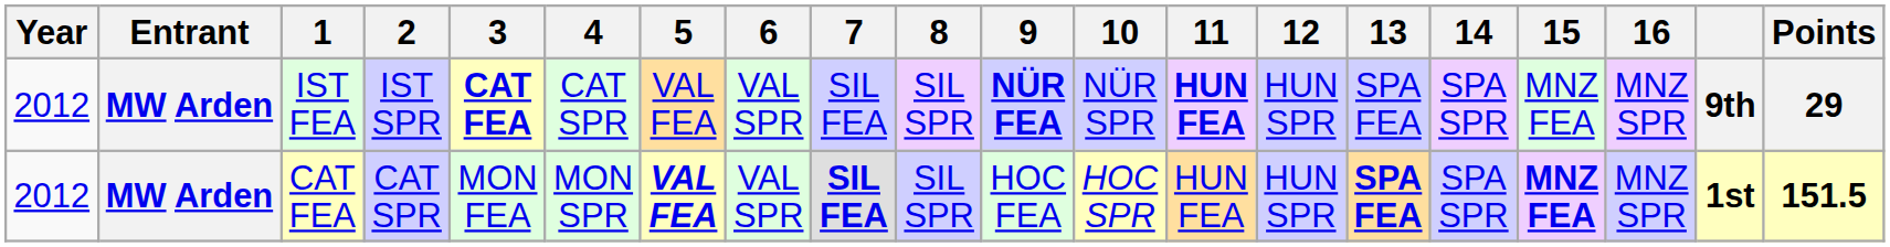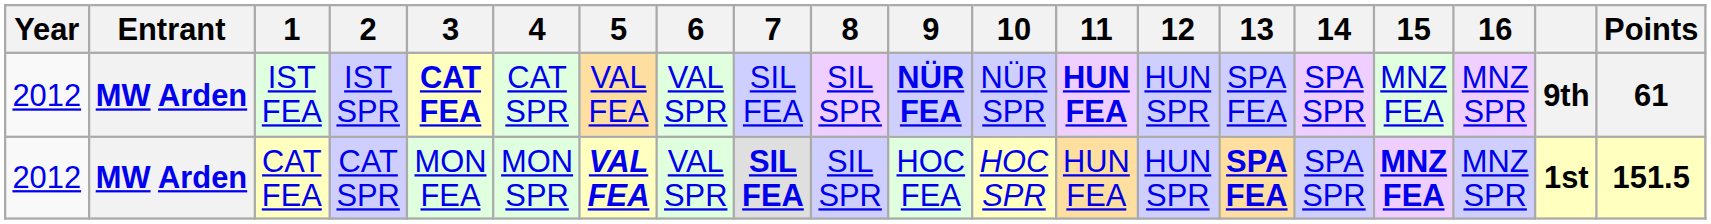 <table class="wikitable" style="text-align:center; font-size:85%">
 <tr>
 <th>Year</th>
 <th>Entrant</th>
 <th>1</th>
 <th>2</th>
 <th>3</th>
 <th>4</th>
 <th>5</th>
 <th>6</th>
 <th>7</th>
 <th>8</th>
 <th>9</th>
 <th>10</th>
 <th>11</th>
 <th>12</th>
 <th>13</th>
 <th>14</th>
 <th>15</th>
 <th>16</th>
 <th></th>
 <th>Points</th>
 </tr>
 <tr>
 <td><a href='#'>2012</a></td>
 <th nowrap><a href='#'>MW</a> <a href='#'>Arden</a></th>
 <td style="background:#DFFFDF;"><a href='#'>IST<br>FEA</a><br></td>
 <td style="background:#cfcfff;"><a href='#'>IST<br>SPR</a><br></td>
 <td style="background:#ffffbf;"><strong><a href='#'>CAT<br>FEA</a></strong><br></td>
 <td style="background:#dfffdf;"><a href='#'>CAT<br>SPR</a><br></td>
 <td style="background:#ffdf9f;"><a href='#'>VAL<br>FEA</a><br></td>
 <td style="background:#DFFFDF;"><a href='#'>VAL<br>SPR</a><br></td>
 <td style="background:#cfcfff;"><a href='#'>SIL<br>FEA</a><br></td>
 <td style="background:#efcfff;"><a href='#'>SIL<br>SPR</a><br></td>
 <td style="background:#cfcfff;"><strong><a href='#'>NÜR<br>FEA</a></strong><br></td>
 <td style="background:#cfcfff;"><a href='#'>NÜR<br>SPR</a><br></td>
 <td style="background:#efcfff;"><strong><a href='#'>HUN<br>FEA</a><br></strong></td>
 <td style="background:#cfcfff;"><a href='#'>HUN<br>SPR</a><br></td>
 <td style="background:#cfcfff;"><a href='#'>SPA<br>FEA</a><br></td>
 <td style="background:#efcfff;"><a href='#'>SPA<br>SPR</a><br></td>
 <td style="background:#dfffdf;"><a href='#'>MNZ<br>FEA</a><br></td>
 <td style="background:#efcfff;"><a href='#'>MNZ<br>SPR</a><br></td>
 <th>9th</th>
-<th>29</th>
+<th>61</th>
 </tr>
 <tr>
 <td><a href='#'>2012</a></td>
 <th nowrap><a href='#'>MW</a> <a href='#'>Arden</a></th>
 <td style="background:#ffffbf;"><a href='#'>CAT<br>FEA</a><br></td>
 <td style="background:#cfcfff;"><a href='#'>CAT<br>SPR</a><br></td>
 <td style="background:#DFFFDF;"><a href='#'>MON<br>FEA</a><br></td>
 <td style="background:#DFFFDF;"><a href='#'>MON<br>SPR</a><br></td>
 <td style="background:#FFFFBF;"><strong><em><a href='#'>VAL<br>FEA</a></em></strong><br></td>
 <td style="background:#DFFFDF;"><a href='#'>VAL<br>SPR</a><br></td>
 <td style="background:#DFDFDF;"><strong><a href='#'>SIL<br>FEA</a></strong><br></td>
 <td style="background:#cfcfff;"><a href='#'>SIL<br>SPR</a><br></td>
 <td style="background:#DFFFDF;"><a href='#'>HOC<br>FEA</a><br></td>
 <td style="background:#ffffbf;"><em><a href='#'>HOC<br>SPR</a></em><br></td>
 <td style="background:#ffdf9f;"><a href='#'>HUN<br>FEA</a><br></td>
 <td style="background:#cfcfff;"><a href='#'>HUN<br>SPR</a><br></td>
 <td style="background:#ffdf9f;"><strong><a href='#'>SPA<br>FEA</a></strong><br></td>
 <td style="background:#cfcfff;"><a href='#'>SPA<br>SPR</a><br></td>
 <td style="background:#efcfff;"><strong><a href='#'>MNZ<br>FEA</a></strong><br></td>
 <td style="background:#cfcfff;"><a href='#'>MNZ<br>SPR</a><br></td>
 <th style="background:#FFFFBF;">1st</th>
 <th style="background:#FFFFBF;">151.5</th>
 </tr>
 </table>
